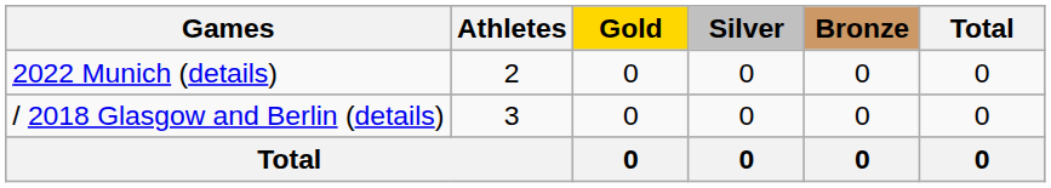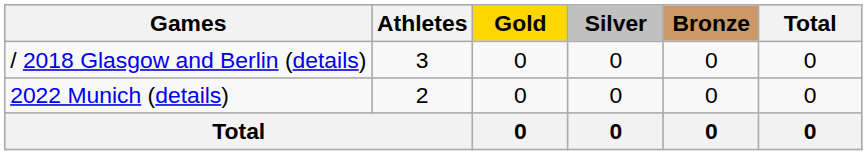 <table class="wikitable" style="text-align:center; font-size:90%;">
 <tr>
 <th>Games</th>
 <th>Athletes</th>
 <td style="background:gold; width:3.7em; font-weight:bold;">Gold</td>
 <td style="background:silver; width:3.7em; font-weight:bold;">Silver</td>
 <td style="background:#cc9966; width:3.7em; font-weight:bold;">Bronze</td>
 <th style="width:4em; font-weight:bold;">Total</th>
 </tr>
 <tr>
-<td align=left> <a href='#'>2022 Munich</a> (<a href='#'>details</a>)</td>
-<td>2</td>
+<td align=left>/ <a href='#'>2018 Glasgow and Berlin</a> (<a href='#'>details</a>)</td>
+<td>3</td>
 <td>0</td>
 <td>0</td>
 <td>0</td>
 <td>0</td>
 </tr>
 <tr>
-<td align=left>/ <a href='#'>2018 Glasgow and Berlin</a> (<a href='#'>details</a>)</td>
-<td>3</td>
+<td align=left> <a href='#'>2022 Munich</a> (<a href='#'>details</a>)</td>
+<td>2</td>
 <td>0</td>
 <td>0</td>
 <td>0</td>
 <td>0</td>
 </tr>
 <tr>
 <th colspan=2>Total</th>
 <th>0</th>
 <th>0</th>
 <th>0</th>
 <th>0</th>
 </tr>
 </table>
